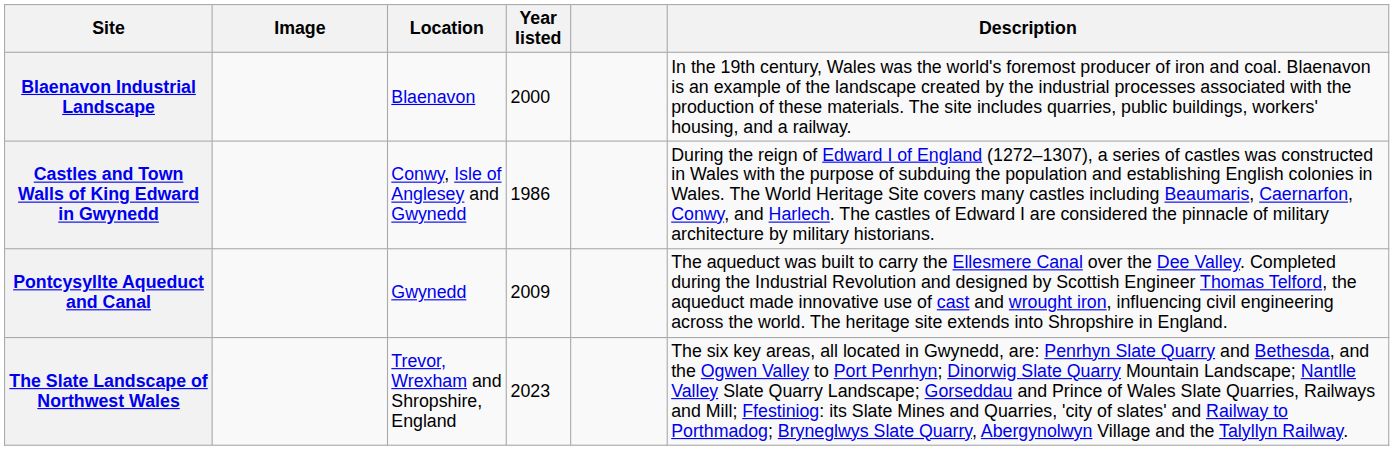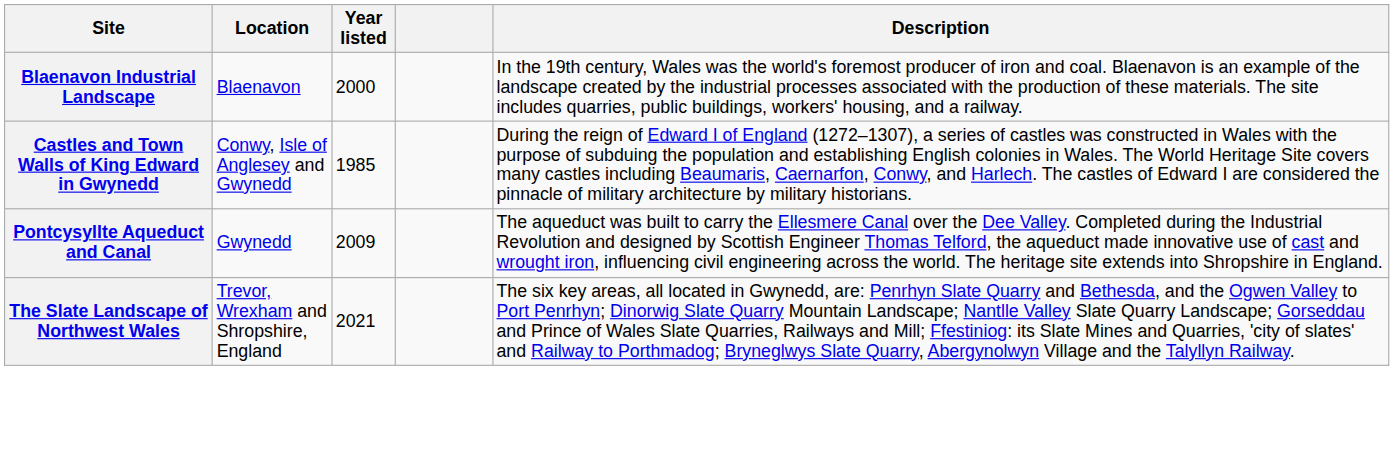 <table class="wikitable sortable plainrowheaders">
 <tr>
 <th style="width:180px;" scope="col">Site</th>
-<th class="unsortable" style="width:150px;" scope="col">Image</th>
 <th style="width:100px;" scope="col">Location</th>
 <th style="width:50px;" scope="col">Year listed</th>
 <th style="width:80px;" scope="col"></th>
 <th scope="col" class="unsortable">Description</th>
 </tr>
 <tr>
 <th scope="row"><a href='#'>Blaenavon Industrial Landscape</a></th>
-<td></td>
 <td><a href='#'>Blaenavon</a></td>
 <td>2000</td>
 <td></td>
 <td>In the 19th century, Wales was the world's foremost producer of iron and coal. Blaenavon is an example of the landscape created by the industrial processes associated with the production of these materials. The site includes quarries, public buildings, workers' housing, and a railway.</td>
 </tr>
 <tr>
 <th scope="row"><a href='#'>Castles and Town Walls of King Edward in Gwynedd</a></th>
-<td></td>
 <td><a href='#'>Conwy</a>, <a href='#'>Isle of Anglesey</a> and <a href='#'>Gwynedd</a></td>
-<td>1986</td>
+<td>1985</td>
 <td></td>
 <td>During the reign of <a href='#'>Edward I of England</a> (1272–1307), a series of castles was constructed in Wales with the purpose of subduing the population and establishing English colonies in Wales. The World Heritage Site covers many castles including <a href='#'>Beaumaris</a>, <a href='#'>Caernarfon</a>, <a href='#'>Conwy</a>, and <a href='#'>Harlech</a>. The castles of Edward I are considered the pinnacle of military architecture by military historians.</td>
 </tr>
 <tr>
 <th scope="row"><a href='#'>Pontcysyllte Aqueduct and Canal</a></th>
-<td></td>
 <td><a href='#'>Gwynedd</a></td>
 <td>2009</td>
 <td></td>
 <td>The aqueduct was built to carry the <a href='#'>Ellesmere Canal</a> over the <a href='#'>Dee Valley</a>. Completed during the Industrial Revolution and designed by Scottish Engineer <a href='#'>Thomas Telford</a>, the aqueduct made innovative use of <a href='#'>cast</a> and <a href='#'>wrought iron</a>, influencing civil engineering across the world. The heritage site extends into Shropshire in England.</td>
 </tr>
 <tr>
 <th scope="row"><a href='#'>The Slate Landscape of Northwest Wales</a></th>
-<td></td>
 <td><a href='#'>Trevor, Wrexham</a> and Shropshire, England</td>
-<td>2023</td>
+<td>2021</td>
 <td></td>
 <td>The six key areas, all located in Gwynedd, are: <a href='#'>Penrhyn Slate Quarry</a> and <a href='#'>Bethesda</a>, and the <a href='#'>Ogwen Valley</a> to <a href='#'>Port Penrhyn</a>; <a href='#'>Dinorwig Slate Quarry</a> Mountain Landscape; <a href='#'>Nantlle Valley</a> Slate Quarry Landscape; <a href='#'>Gorseddau</a> and Prince of Wales Slate Quarries, Railways and Mill; <a href='#'>Ffestiniog</a>: its Slate Mines and Quarries, 'city of slates' and <a href='#'>Railway to Porthmadog</a>; <a href='#'>Bryneglwys Slate Quarry</a>, <a href='#'>Abergynolwyn</a> Village and the <a href='#'>Talyllyn Railway</a>.</td>
 </tr>
 </table>
